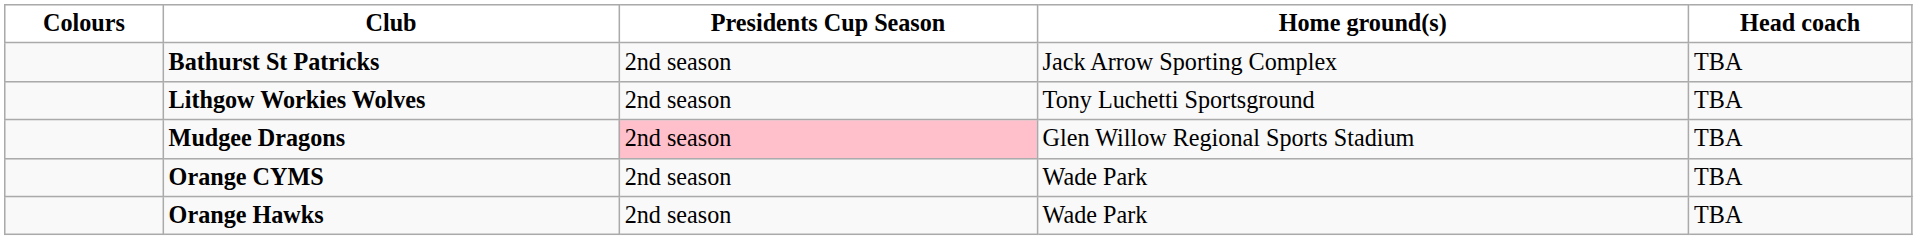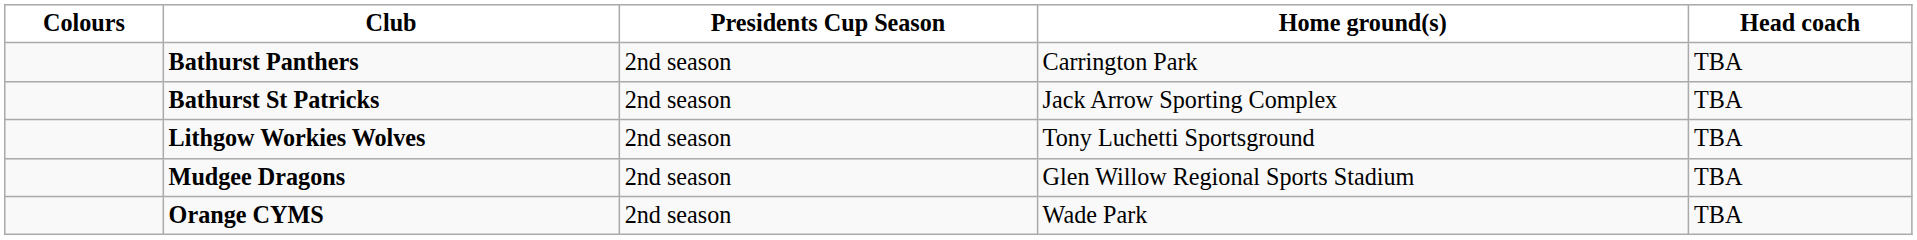 <table class="wikitable" style="width:100%; text-align:left">
 <tr>
 <th style="background:white">Colours</th>
 <th style="background:white">Club</th>
 <th style="background:white">Presidents Cup Season</th>
 <th style="background:white">Home ground(s)</th>
 <th style="background:white">Head coach</th>
+</tr>
+<tr>
+<td></td>
+<td><strong>Bathurst Panthers</strong></td>
+<td>2nd season</td>
+<td>Carrington Park</td>
+<td>TBA</td>
 </tr>
 <tr>
 <td></td>
 <td><strong>Bathurst St Patricks</strong></td>
 <td>2nd season</td>
 <td>Jack Arrow Sporting Complex</td>
 <td>TBA</td>
 </tr>
 <tr>
 <td></td>
 <td><strong>Lithgow Workies Wolves</strong></td>
 <td>2nd season</td>
 <td>Tony Luchetti Sportsground</td>
 <td>TBA</td>
 </tr>
 <tr>
 <td></td>
 <td><strong>Mudgee Dragons</strong></td>
-<td style="background: pink;">2nd season</td>
+<td>2nd season</td>
 <td>Glen Willow Regional Sports Stadium</td>
 <td>TBA</td>
 </tr>
 <tr>
 <td></td>
 <td><strong>Orange CYMS</strong></td>
 <td>2nd season</td>
 <td>Wade Park</td>
 <td>TBA</td>
 </tr>
-<tr>
-<td></td>
-<td><strong>Orange Hawks</strong></td>
-<td>2nd season</td>
-<td>Wade Park</td>
-<td>TBA</td>
-</tr>
 </table>
